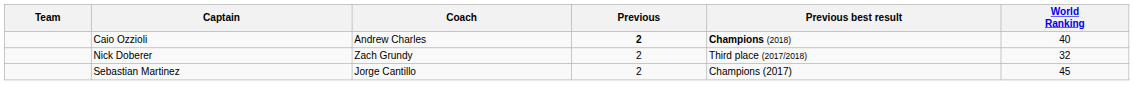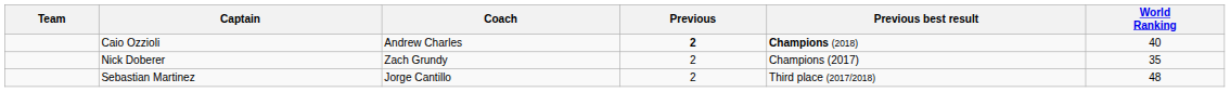 <table class="wikitable plainrowheaders" style="width:90%;">
 <tr>
 <th scope="col">Team</th>
 <th scope="col">Captain</th>
 <th scope="col">Coach</th>
 <th scope="col">Previous<br> </th>
 <th scope="col">Previous best result</th>
 <th scope="col"><a href='#'>World<br>Ranking</a></th>
 </tr>
 <tr>
 <td></td>
 <td>Caio Ozzioli</td>
 <td>Andrew Charles</td>
 <td style="text-align:center;"><strong>2</strong></td>
 <td><strong>Champions</strong> <small>(2018)</small></td>
 <td style="text-align:center;">40</td>
 </tr>
 <tr>
 <td></td>
 <td>Nick Doberer</td>
 <td>Zach Grundy</td>
 <td style="text-align:center;">2</td>
-<td>Third place <small>(2017/2018)</small></td>
-<td style="text-align:center;">32</td>
+<td>Champions (2017)</td>
+<td style="text-align:center;">35</td>
 </tr>
 <tr>
 <td></td>
 <td>Sebastian Martinez</td>
 <td>Jorge Cantillo</td>
 <td style="text-align:center;">2</td>
-<td>Champions (2017)</td>
-<td style="text-align:center;">45</td>
+<td>Third place <small>(2017/2018)</small></td>
+<td style="text-align:center;">48</td>
 </tr>
 </table>
